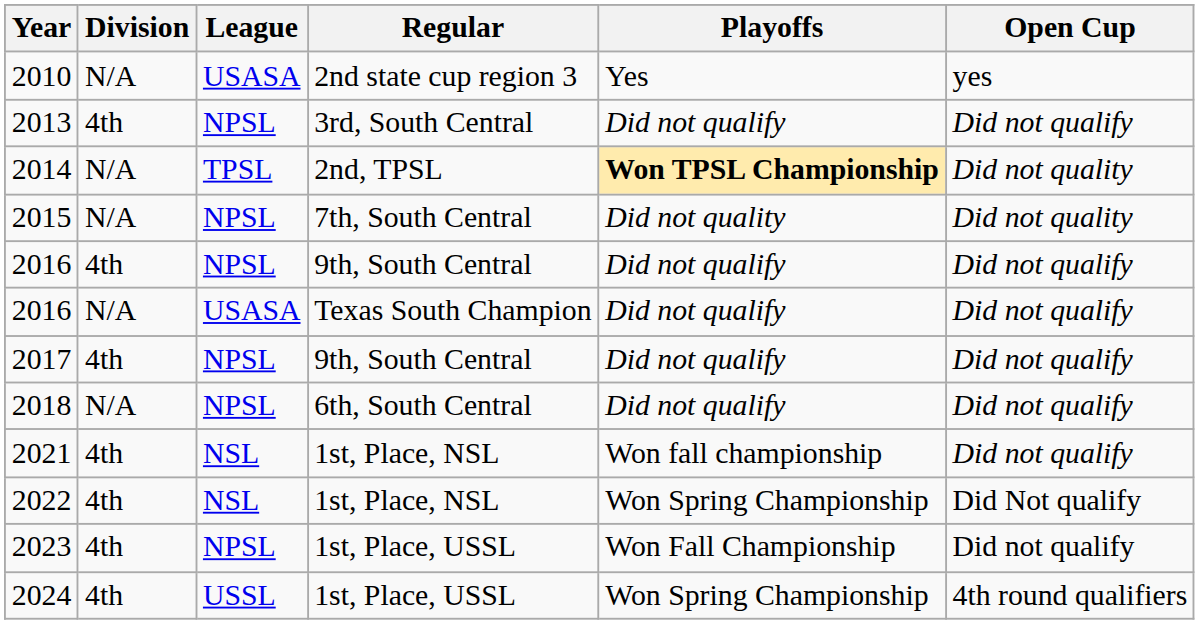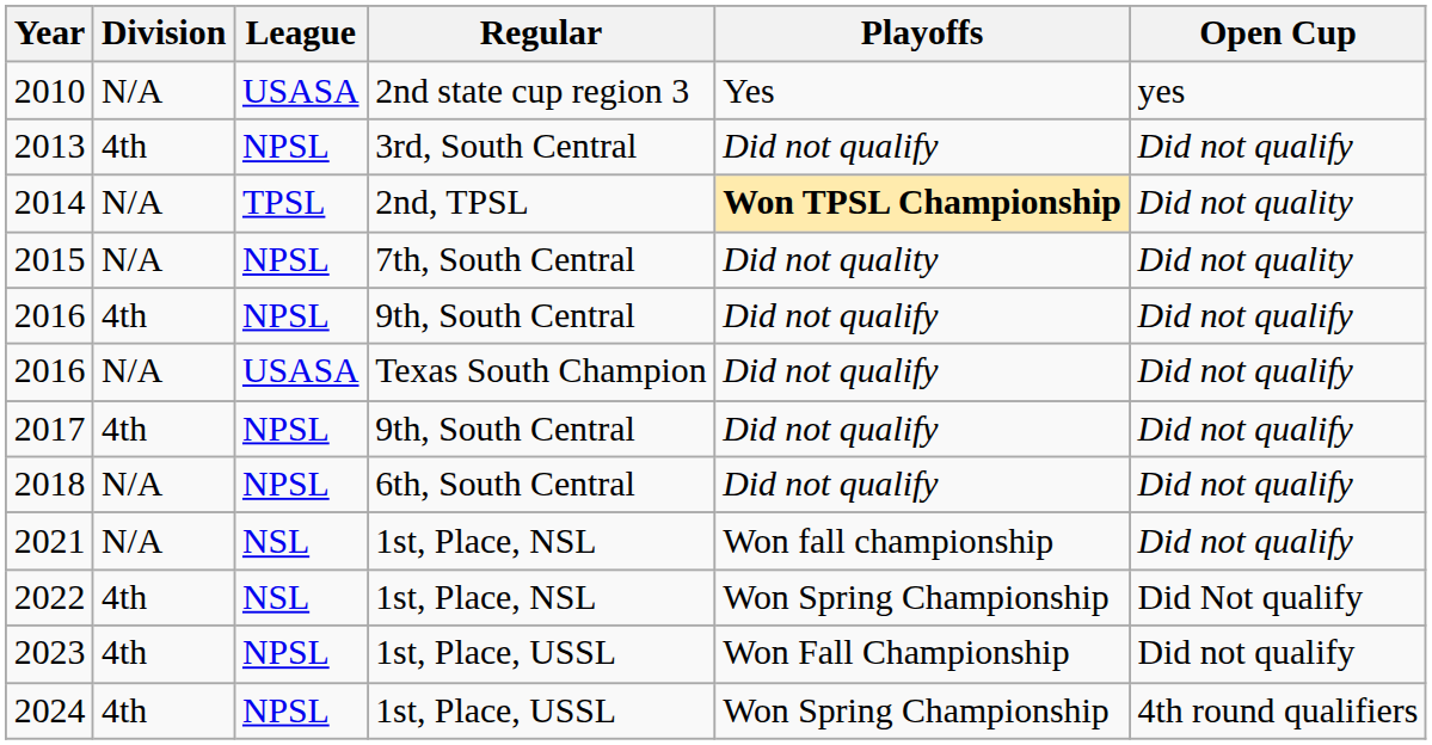 <table class="wikitable">
 <tr>
 <th>Year</th>
 <th>Division</th>
 <th>League</th>
 <th>Regular</th>
 <th>Playoffs</th>
 <th>Open Cup</th>
 </tr>
 <tr>
 <td>2010</td>
 <td>N/A</td>
 <td><a href='#'>USASA</a></td>
 <td>2nd  state cup region 3</td>
 <td>Yes</td>
 <td>yes</td>
 </tr>
 <tr>
 <td>2013</td>
 <td>4th</td>
 <td><a href='#'>NPSL</a></td>
 <td>3rd, South Central</td>
 <td><em>Did not qualify</em></td>
 <td><em>Did not qualify</em></td>
 </tr>
 <tr>
 <td>2014</td>
 <td>N/A</td>
 <td><a href='#'>TPSL</a></td>
 <td>2nd, TPSL</td>
 <td bgcolor="#FFEBAD"><strong>Won TPSL Championship</strong></td>
 <td><em>Did not quality</em></td>
 </tr>
 <tr>
 <td>2015</td>
 <td>N/A</td>
 <td><a href='#'>NPSL</a></td>
 <td>7th, South Central</td>
 <td><em>Did not quality</em></td>
 <td><em>Did not quality</em></td>
 </tr>
 <tr>
 <td>2016</td>
 <td>4th</td>
 <td><a href='#'>NPSL</a></td>
 <td>9th, South Central</td>
 <td><em>Did not qualify</em></td>
 <td><em>Did not qualify</em></td>
 </tr>
 <tr>
 <td>2016</td>
 <td>N/A</td>
 <td><a href='#'>USASA</a></td>
 <td>Texas South Champion</td>
 <td><em>Did not qualify</em></td>
 <td><em>Did not qualify</em></td>
 </tr>
 <tr>
 <td>2017</td>
 <td>4th</td>
 <td><a href='#'>NPSL</a></td>
 <td>9th, South Central</td>
 <td><em>Did not qualify</em></td>
 <td><em>Did not qualify</em></td>
 </tr>
 <tr>
 <td>2018</td>
 <td>N/A</td>
 <td><a href='#'>NPSL</a></td>
 <td>6th, South Central</td>
 <td><em>Did not qualify</em></td>
 <td><em>Did not qualify</em></td>
 </tr>
 <tr>
 <td>2021</td>
-<td>4th</td>
+<td>N/A</td>
 <td><a href='#'>NSL</a></td>
 <td>1st, Place, NSL</td>
 <td>Won fall championship</td>
 <td><em>Did not qualify</em></td>
 </tr>
 <tr>
 <td>2022</td>
 <td>4th</td>
 <td><a href='#'>NSL</a></td>
 <td>1st, Place, NSL</td>
 <td>Won Spring Championship</td>
 <td>Did Not qualify</td>
 </tr>
 <tr>
 <td>2023</td>
 <td>4th</td>
 <td><a href='#'>NPSL</a></td>
 <td>1st, Place, USSL</td>
 <td>Won Fall Championship</td>
 <td>Did not qualify</td>
 </tr>
 <tr>
 <td>2024</td>
 <td>4th</td>
-<td><a href='#'>USSL</a></td>
+<td><a href='#'>NPSL</a></td>
 <td>1st, Place, USSL</td>
 <td>Won Spring Championship</td>
 <td>4th round qualifiers</td>
 </tr>
 </table>
